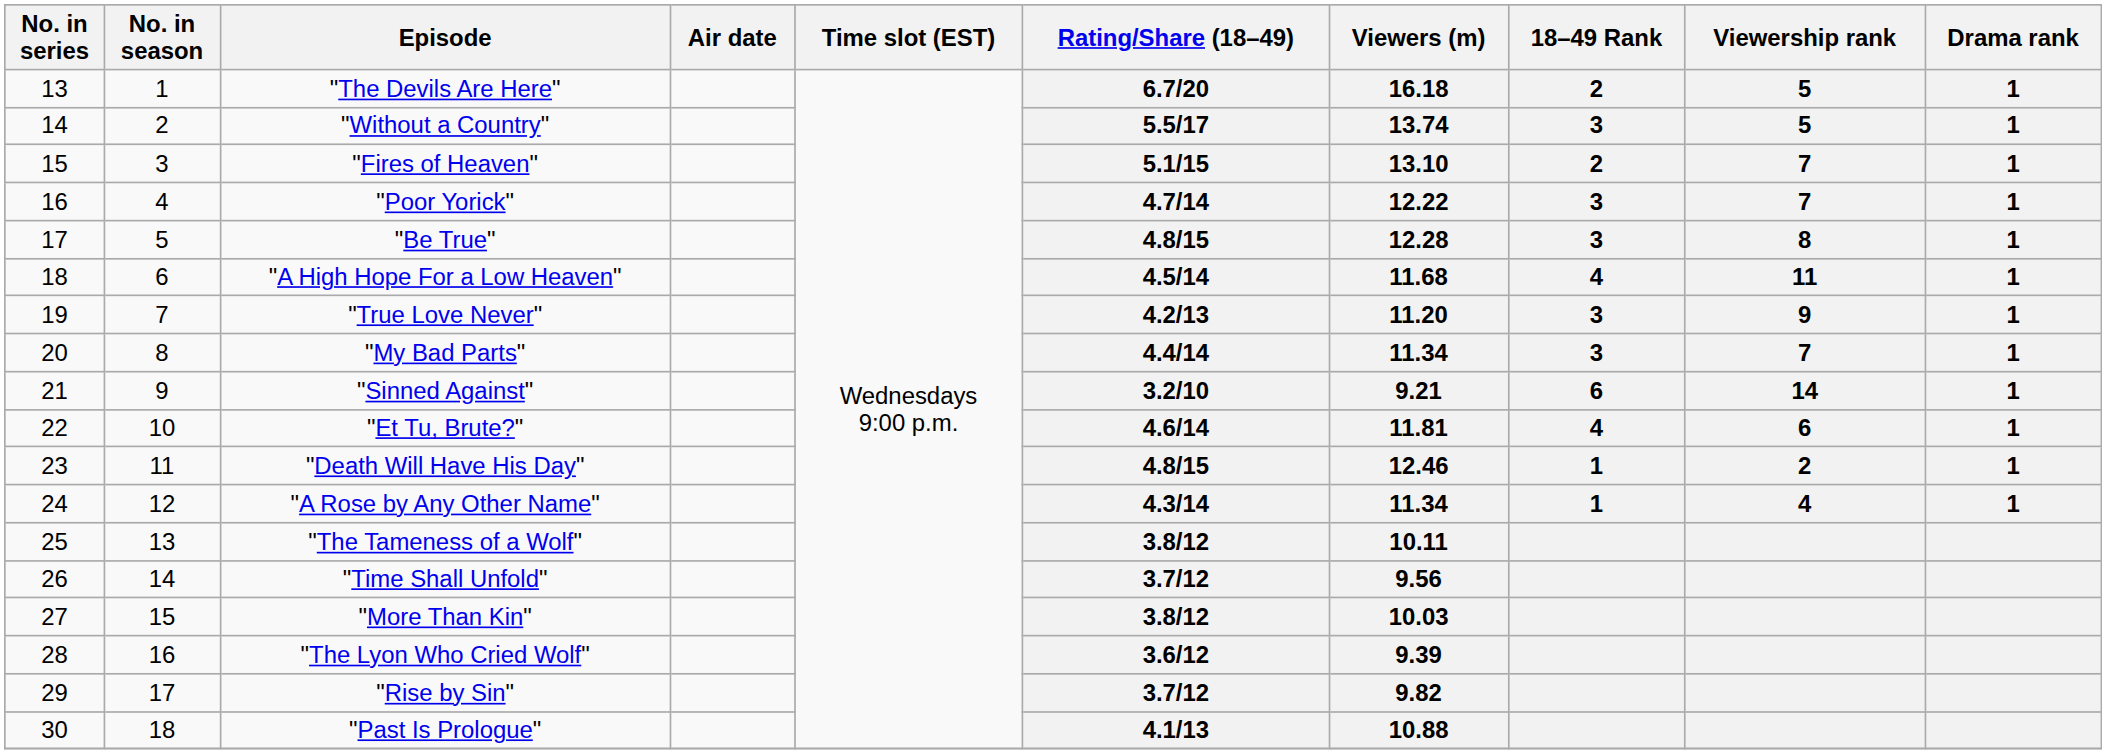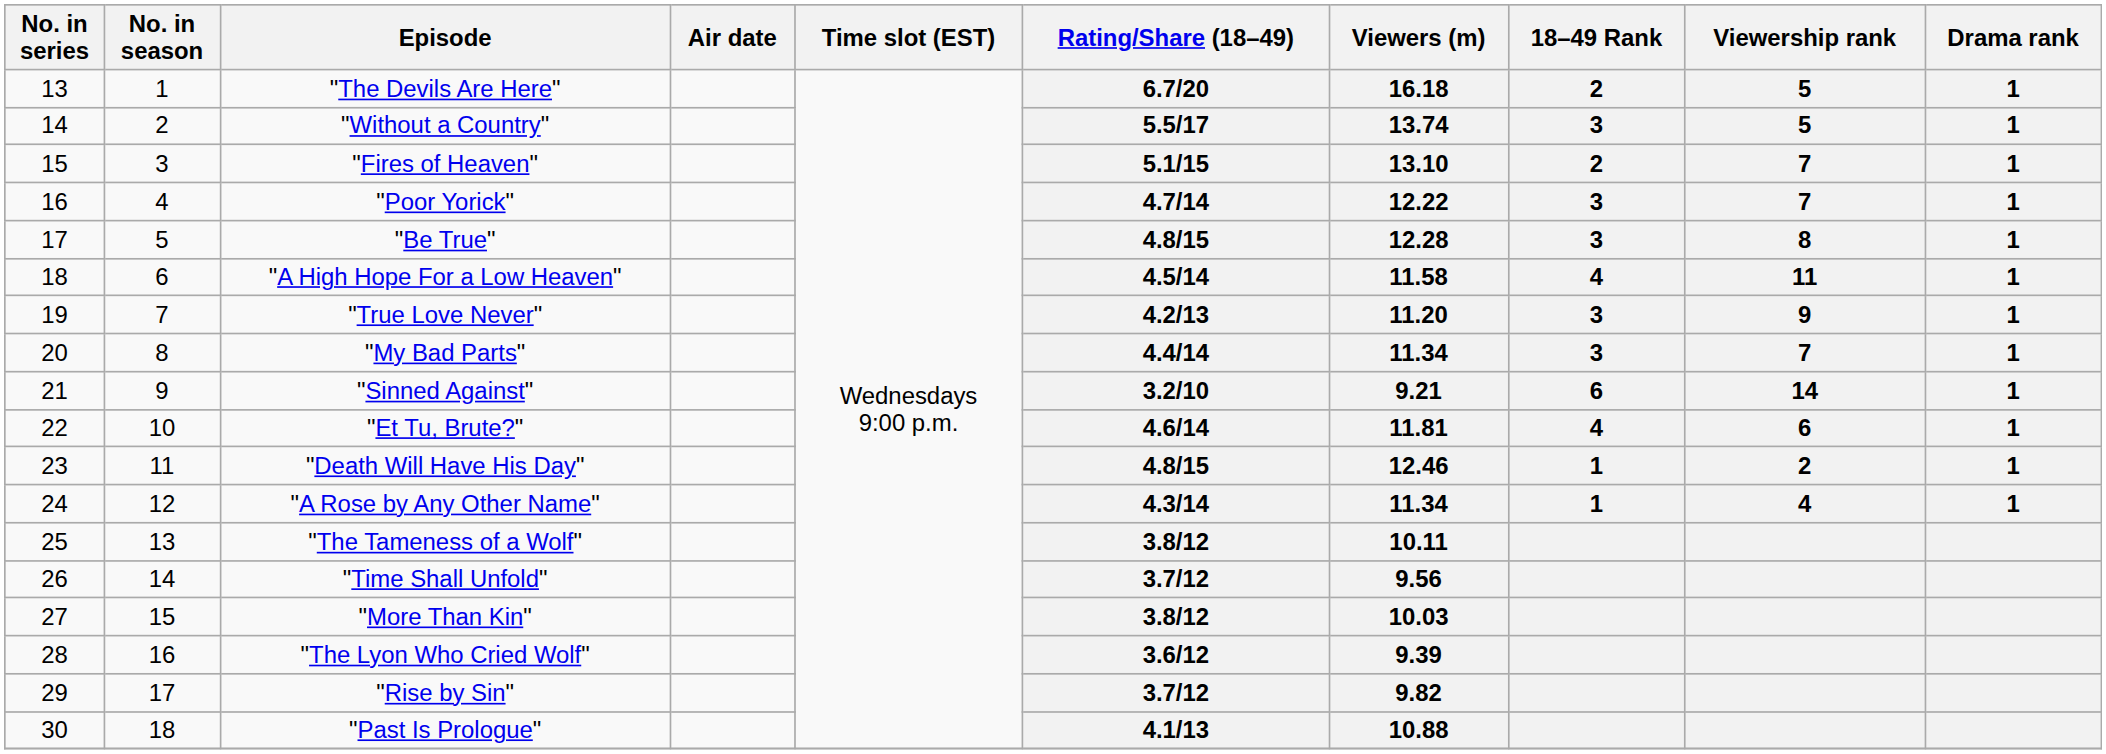 <table class="wikitable" style="font-size:90%; text-align:center; width: 100%; margin-left: auto; margin-right: auto;">
 <tr>
 <th>No. in<br>series</th>
 <th>No. in<br>season</th>
 <th>Episode</th>
 <th>Air date</th>
 <th>Time slot (EST)</th>
 <th><a href='#'>Rating/Share</a> (18–49)</th>
 <th>Viewers (m)</th>
 <th>18–49 Rank</th>
 <th>Viewership rank</th>
 <th>Drama rank</th>
 </tr>
 <tr>
 <td style="text-align:center">13</td>
 <td style="text-align:center">1</td>
 <td>"<a href='#'>The Devils Are Here</a>"</td>
 <td></td>
 <td style="text-align:center" rowspan=18>Wednesdays<br>9:00 p.m.</td>
 <th>6.7/20</th>
 <th>16.18</th>
 <th>2</th>
 <th>5</th>
 <th>1</th>
 </tr>
 <tr>
 <td style="text-align:center">14</td>
 <td style="text-align:center">2</td>
 <td>"<a href='#'>Without a Country</a>"</td>
 <td></td>
 <th>5.5/17</th>
 <th>13.74</th>
 <th>3</th>
 <th>5</th>
 <th>1</th>
 </tr>
 <tr>
 <td style="text-align:center">15</td>
 <td style="text-align:center">3</td>
 <td>"<a href='#'>Fires of Heaven</a>"</td>
 <td></td>
 <th>5.1/15</th>
 <th>13.10</th>
 <th>2</th>
 <th>7</th>
 <th>1</th>
 </tr>
 <tr>
 <td style="text-align:center">16</td>
 <td style="text-align:center">4</td>
 <td>"<a href='#'>Poor Yorick</a>"</td>
 <td></td>
 <th>4.7/14</th>
 <th>12.22</th>
 <th>3</th>
 <th>7</th>
 <th>1</th>
 </tr>
 <tr>
 <td style="text-align:center">17</td>
 <td style="text-align:center">5</td>
 <td>"<a href='#'>Be True</a>"</td>
 <td></td>
 <th>4.8/15</th>
 <th>12.28</th>
 <th>3</th>
 <th>8</th>
 <th>1</th>
 </tr>
 <tr>
 <td style="text-align:center">18</td>
 <td style="text-align:center">6</td>
 <td>"<a href='#'>A High Hope For a Low Heaven</a>"</td>
 <td></td>
 <th>4.5/14</th>
-<th>11.68</th>
+<th>11.58</th>
 <th>4</th>
 <th>11</th>
 <th>1</th>
 </tr>
 <tr>
 <td style="text-align:center">19</td>
 <td style="text-align:center">7</td>
 <td>"<a href='#'>True Love Never</a>"</td>
 <td></td>
 <th>4.2/13</th>
 <th>11.20</th>
 <th>3</th>
 <th>9</th>
 <th>1</th>
 </tr>
 <tr>
 <td style="text-align:center">20</td>
 <td style="text-align:center">8</td>
 <td>"<a href='#'>My Bad Parts</a>"</td>
 <td></td>
 <th>4.4/14</th>
 <th>11.34</th>
 <th>3</th>
 <th>7</th>
 <th>1</th>
 </tr>
 <tr>
 <td style="text-align:center">21</td>
 <td style="text-align:center">9</td>
 <td>"<a href='#'>Sinned Against</a>"</td>
 <td></td>
 <th>3.2/10</th>
 <th>9.21</th>
 <th>6</th>
 <th>14</th>
 <th>1</th>
 </tr>
 <tr>
 <td style="text-align:center">22</td>
 <td style="text-align:center">10</td>
 <td>"<a href='#'>Et Tu, Brute?</a>"</td>
 <td></td>
 <th>4.6/14</th>
 <th>11.81</th>
 <th>4</th>
 <th>6</th>
 <th>1</th>
 </tr>
 <tr>
 <td style="text-align:center">23</td>
 <td style="text-align:center">11</td>
 <td>"<a href='#'>Death Will Have His Day</a>"</td>
 <td></td>
 <th>4.8/15</th>
 <th>12.46</th>
 <th>1</th>
 <th>2</th>
 <th>1</th>
 </tr>
 <tr>
 <td style="text-align:center">24</td>
 <td style="text-align:center">12</td>
 <td>"<a href='#'>A Rose by Any Other Name</a>"</td>
 <td></td>
 <th>4.3/14</th>
 <th>11.34</th>
 <th>1</th>
 <th>4</th>
 <th>1</th>
 </tr>
 <tr>
 <td style="text-align:center">25</td>
 <td style="text-align:center">13</td>
 <td>"<a href='#'>The Tameness of a Wolf</a>"</td>
 <td></td>
 <th>3.8/12</th>
 <th>10.11</th>
 <th></th>
 <th></th>
 <th></th>
 </tr>
 <tr>
 <td style="text-align:center">26</td>
 <td style="text-align:center">14</td>
 <td>"<a href='#'>Time Shall Unfold</a>"</td>
 <td></td>
 <th>3.7/12</th>
 <th>9.56</th>
 <th></th>
 <th></th>
 <th></th>
 </tr>
 <tr>
 <td style="text-align:center">27</td>
 <td style="text-align:center">15</td>
 <td>"<a href='#'>More Than Kin</a>"</td>
 <td></td>
 <th>3.8/12</th>
 <th>10.03</th>
 <th></th>
 <th></th>
 <th></th>
 </tr>
 <tr>
 <td style="text-align:center">28</td>
 <td style="text-align:center">16</td>
 <td>"<a href='#'>The Lyon Who Cried Wolf</a>"</td>
 <td></td>
 <th>3.6/12</th>
 <th>9.39</th>
 <th></th>
 <th></th>
 <th></th>
 </tr>
 <tr>
 <td style="text-align:center">29</td>
 <td style="text-align:center">17</td>
 <td>"<a href='#'>Rise by Sin</a>"</td>
 <td></td>
 <th>3.7/12</th>
 <th>9.82</th>
 <th></th>
 <th></th>
 <th></th>
 </tr>
 <tr>
 <td style="text-align:center">30</td>
 <td style="text-align:center">18</td>
 <td>"<a href='#'>Past Is Prologue</a>"</td>
 <td></td>
 <th>4.1/13</th>
 <th>10.88</th>
 <th></th>
 <th></th>
 <th></th>
 </tr>
 <tr>
 </tr>
 </table>
